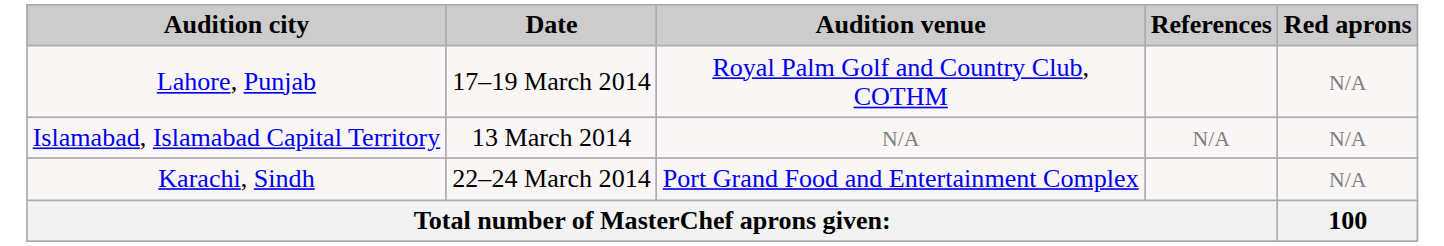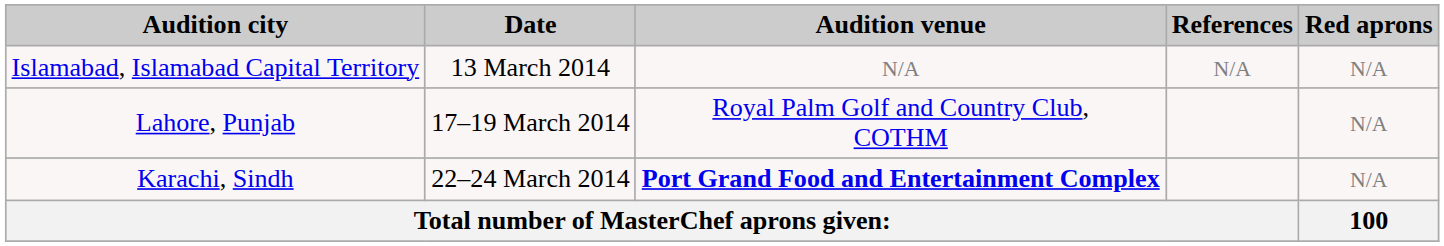 <table class="wikitable" style="margin:1em auto; text-align:center; background:#ccc;">
 <tr>
 <td><strong>Audition city</strong></td>
 <td><strong>Date</strong></td>
 <td><strong>Audition venue</strong></td>
 <td><strong>References</strong></td>
 <td><strong>Red aprons</strong></td>
 </tr>
 <tr style="background:#FAF6F6;">
+<td><a href='#'>Islamabad</a>, <a href='#'>Islamabad Capital Territory</a></td>
+<td>13 March 2014</td>
+<td style="color:gray;"><small>N/A</small></td>
+<td style="color:gray;"><small>N/A</small></td>
+<td style="color:gray;"><small>N/A</small></td>
+</tr>
+<tr style="background:#FAF6F6;">
 <td><a href='#'>Lahore</a>, <a href='#'>Punjab</a></td>
 <td>17–19 March 2014 <br></td>
 <td><a href='#'>Royal Palm Golf and Country Club</a>, <br> <a href='#'>COTHM</a></td>
 <td></td>
 <td style="color:gray;"><small>N/A</small></td>
 </tr>
 <tr style="background:#FAF6F6;">
-<td><a href='#'>Islamabad</a>, <a href='#'>Islamabad Capital Territory</a></td>
-<td>13 March 2014</td>
-<td style="color:gray;"><small>N/A</small></td>
-<td style="color:gray;"><small>N/A</small></td>
-<td style="color:gray;"><small>N/A</small></td>
-</tr>
-<tr style="background:#FAF6F6;">
 <td><a href='#'>Karachi</a>, <a href='#'>Sindh</a></td>
 <td>22–24 March 2014</td>
-<td><a href='#'>Port Grand Food and Entertainment Complex</a></td>
+<td><strong><a href='#'>Port Grand Food and Entertainment Complex</a></strong></td>
 <td></td>
 <td style="color:gray;"><small>N/A</small></td>
 </tr>
 <tr style="background:#FAF6F6;">
 <th colspan="4">Total number of MasterChef aprons given:</th>
 <th>100</th>
 </tr>
 </table>
